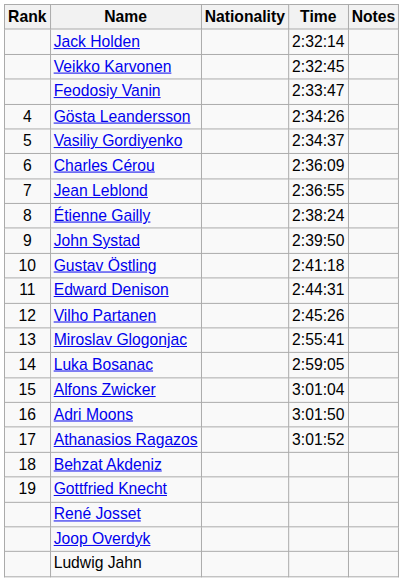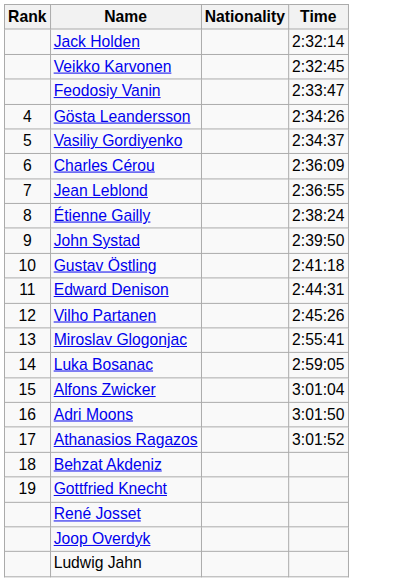 <table class="wikitable sortable" style="text-align:center">
 <tr>
 <th>Rank</th>
 <th>Name</th>
 <th>Nationality</th>
 <th>Time</th>
-<th>Notes</th>
 </tr>
 <tr>
 <td></td>
 <td align=left><a href='#'>Jack Holden</a></td>
 <td align=left></td>
 <td>2:32:14</td>
-<td></td>
 </tr>
 <tr>
 <td></td>
 <td align=left><a href='#'>Veikko Karvonen</a></td>
 <td align=left></td>
 <td>2:32:45</td>
-<td></td>
 </tr>
 <tr>
 <td></td>
 <td align=left><a href='#'>Feodosiy Vanin</a></td>
 <td align=left></td>
 <td>2:33:47</td>
-<td></td>
 </tr>
 <tr>
 <td>4</td>
 <td align=left><a href='#'>Gösta Leandersson</a></td>
 <td align=left></td>
 <td>2:34:26</td>
-<td></td>
 </tr>
 <tr>
 <td>5</td>
 <td align=left><a href='#'>Vasiliy Gordiyenko</a></td>
 <td align=left></td>
 <td>2:34:37</td>
-<td></td>
 </tr>
 <tr>
 <td>6</td>
 <td align=left><a href='#'>Charles Cérou</a></td>
 <td align=left></td>
 <td>2:36:09</td>
-<td></td>
 </tr>
 <tr>
 <td>7</td>
 <td align=left><a href='#'>Jean Leblond</a></td>
 <td align=left></td>
 <td>2:36:55</td>
-<td></td>
 </tr>
 <tr>
 <td>8</td>
 <td align=left><a href='#'>Étienne Gailly</a></td>
 <td align=left></td>
 <td>2:38:24</td>
-<td></td>
 </tr>
 <tr>
 <td>9</td>
 <td align=left><a href='#'>John Systad</a></td>
 <td align=left></td>
 <td>2:39:50</td>
-<td></td>
 </tr>
 <tr>
 <td>10</td>
 <td align=left><a href='#'>Gustav Östling</a></td>
 <td align=left></td>
 <td>2:41:18</td>
-<td></td>
 </tr>
 <tr>
 <td>11</td>
 <td align=left><a href='#'>Edward Denison</a></td>
 <td align=left></td>
 <td>2:44:31</td>
-<td></td>
 </tr>
 <tr>
 <td>12</td>
 <td align=left><a href='#'>Vilho Partanen</a></td>
 <td align=left></td>
 <td>2:45:26</td>
-<td></td>
 </tr>
 <tr>
 <td>13</td>
 <td align=left><a href='#'>Miroslav Glogonjac</a></td>
 <td align=left></td>
 <td>2:55:41</td>
-<td></td>
 </tr>
 <tr>
 <td>14</td>
 <td align=left><a href='#'>Luka Bosanac</a></td>
 <td align=left></td>
 <td>2:59:05</td>
-<td></td>
 </tr>
 <tr>
 <td>15</td>
 <td align=left><a href='#'>Alfons Zwicker</a></td>
 <td align=left></td>
 <td>3:01:04</td>
-<td></td>
 </tr>
 <tr>
 <td>16</td>
 <td align=left><a href='#'>Adri Moons</a></td>
 <td align=left></td>
 <td>3:01:50</td>
-<td></td>
 </tr>
 <tr>
 <td>17</td>
 <td align=left><a href='#'>Athanasios Ragazos</a></td>
 <td align=left></td>
 <td>3:01:52</td>
-<td></td>
 </tr>
 <tr>
 <td>18</td>
 <td align=left><a href='#'>Behzat Akdeniz</a></td>
 <td align=left></td>
-<td></td>
 <td></td>
 </tr>
 <tr>
 <td>19</td>
 <td align=left><a href='#'>Gottfried Knecht</a></td>
 <td align=left></td>
 <td></td>
-<td></td>
 </tr>
 <tr>
 <td></td>
 <td align=left><a href='#'>René Josset</a></td>
 <td align=left></td>
-<td></td>
 <td></td>
 </tr>
 <tr>
 <td></td>
 <td align=left><a href='#'>Joop Overdyk</a></td>
 <td align=left></td>
 <td></td>
-<td></td>
 </tr>
 <tr>
 <td></td>
 <td align=left>Ludwig Jahn</td>
 <td align=left></td>
 <td></td>
-<td></td>
 </tr>
 </table>
